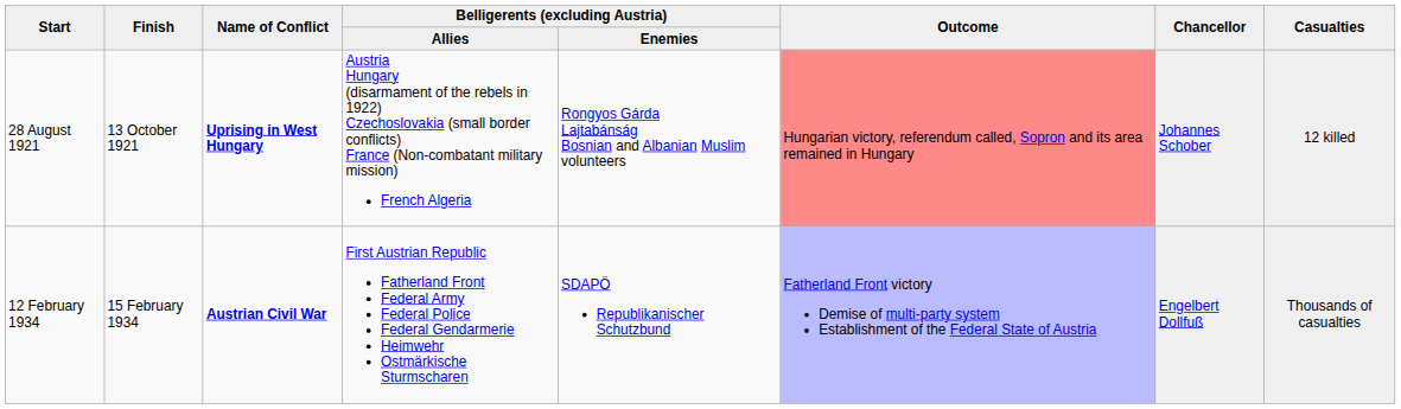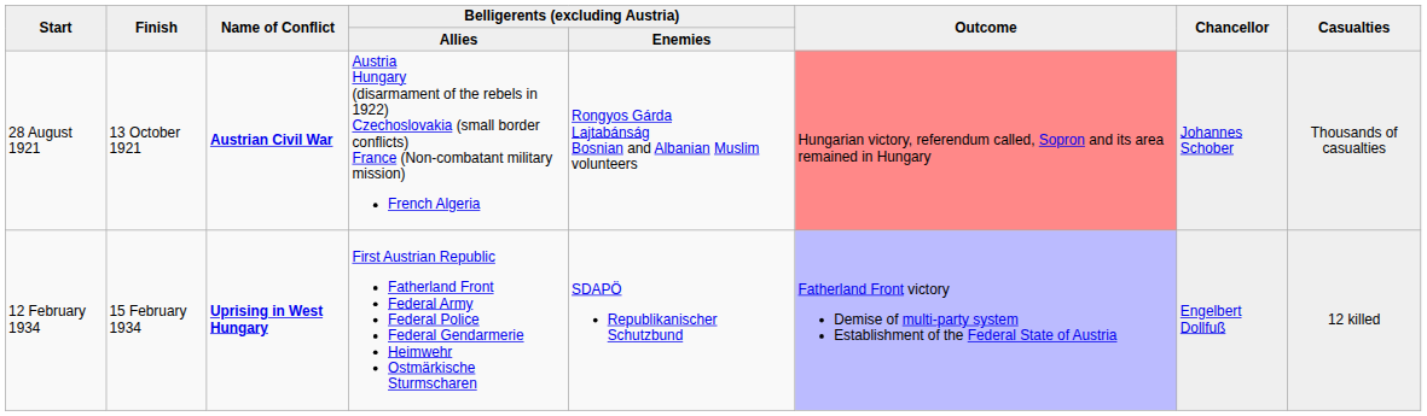 <table class="wikitable sortable" width="100%">
 <tr>
 <th rowspan="2" style="background:#efefef;">Start</th>
 <th rowspan="2" style="background:#efefef;">Finish</th>
 <th rowspan="2" style="background:#efefef;">Name of Conflict</th>
 <th colspan="2" style="background:#efefef;">Belligerents (excluding Austria)</th>
 <th rowspan="2" style="background:#efefef;">Outcome</th>
 <th rowspan="2" style="background:#efefef;">Chancellor</th>
 <th rowspan="2" style="background:#efefef;">Casualties</th>
 </tr>
 <tr>
 <th style="background:#efefef;">Allies</th>
 <th style="background:#efefef;">Enemies</th>
 </tr>
 <tr>
 <td>28 August 1921</td>
 <td>13 October 1921</td>
-<td><strong><a href='#'>Uprising in West Hungary</a></strong></td>
+<td><strong><a href='#'>Austrian Civil War</a></strong></td>
 <td> <a href='#'>Austria</a><br> <a href='#'>Hungary</a><br>(disarmament of the rebels in 1922)<br> <a href='#'>Czechoslovakia</a> (small border conflicts)<br> <a href='#'>France</a> (Non-combatant military mission)<br><ul><li> <a href='#'>French Algeria</a></li></ul></td>
 <td> <a href='#'>Rongyos Gárda</a><br> <a href='#'>Lajtabánság</a><br> <a href='#'>Bosnian</a> and <a href='#'>Albanian</a> <a href='#'>Muslim</a> volunteers</td>
 <td style="Background:#F88"><br>Hungarian victory, referendum called, <a href='#'>Sopron</a> and its area remained in Hungary</td>
 <td style="background:#efefef"><a href='#'>Johannes Schober</a></td>
-<td style="background:#efefef; text-align:center">12 killed</td>
+<td style="background:#efefef; text-align:center">Thousands of casualties</td>
 </tr>
 <tr>
 <td>12 February 1934</td>
 <td>15 February 1934</td>
-<td><strong><a href='#'>Austrian Civil War</a></strong></td>
+<td><strong><a href='#'>Uprising in West Hungary</a></strong></td>
 <td><br> <a href='#'>First Austrian Republic</a><ul><li> <a href='#'>Fatherland Front</a></li><li> <a href='#'>Federal Army</a></li><li><a href='#'>Federal Police</a></li><li><a href='#'>Federal Gendarmerie</a></li><li> <a href='#'>Heimwehr</a></li><li> <a href='#'>Ostmärkische Sturmscharen</a></li></ul></td>
 <td> <a href='#'>SDAPÖ</a><br><ul><li> <a href='#'>Republikanischer Schutzbund</a></li></ul></td>
 <td style="Background:#BBF"><a href='#'>Fatherland Front</a> victory<br><ul><li>Demise of <a href='#'>multi-party system</a></li><li>Establishment of the <a href='#'>Federal State of Austria</a></li></ul></td>
 <td style="background:#efefef"><a href='#'>Engelbert Dollfuß</a></td>
-<td style="background:#efefef; text-align:center">Thousands of casualties</td>
+<td style="background:#efefef; text-align:center">12 killed</td>
 </tr>
 </table>
